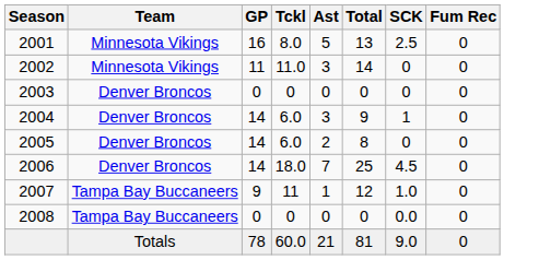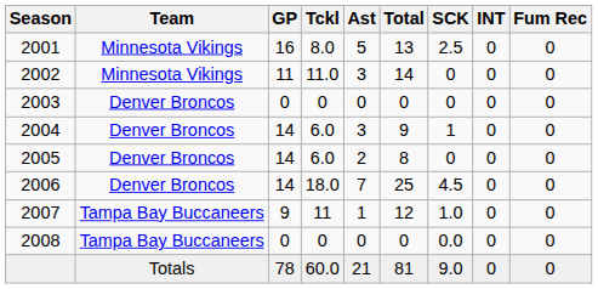 <table class="wikitable" style="text-align:center">
 <tr>
 <th>Season</th>
 <th>Team</th>
 <th>GP</th>
 <th>Tckl</th>
 <th>Ast</th>
 <th>Total</th>
 <th>SCK</th>
+<th>INT</th>
 <th>Fum Rec</th>
 </tr>
 <tr>
 <td>2001</td>
 <td><a href='#'>Minnesota Vikings</a></td>
 <td>16</td>
 <td>8.0</td>
 <td>5</td>
 <td>13</td>
 <td>2.5</td>
 <td>0</td>
+<td>0</td>
 </tr>
 <tr>
 <td>2002</td>
 <td><a href='#'>Minnesota Vikings</a></td>
 <td>11</td>
 <td>11.0</td>
 <td>3</td>
 <td>14</td>
 <td>0</td>
 <td>0</td>
+<td>0</td>
 </tr>
 <tr>
 <td>2003</td>
 <td><a href='#'>Denver Broncos</a></td>
+<td>0</td>
 <td>0</td>
 <td>0</td>
 <td>0</td>
 <td>0</td>
 <td>0</td>
 <td>0</td>
 </tr>
 <tr>
 <td>2004</td>
 <td><a href='#'>Denver Broncos</a></td>
 <td>14</td>
 <td>6.0</td>
 <td>3</td>
 <td>9</td>
 <td>1</td>
 <td>0</td>
+<td>0</td>
 </tr>
 <tr>
 <td>2005</td>
 <td><a href='#'>Denver Broncos</a></td>
 <td>14</td>
 <td>6.0</td>
 <td>2</td>
 <td>8</td>
+<td>0</td>
 <td>0</td>
 <td>0</td>
 </tr>
 <tr>
 <td>2006</td>
 <td><a href='#'>Denver Broncos</a></td>
 <td>14</td>
 <td>18.0</td>
 <td>7</td>
 <td>25</td>
 <td>4.5</td>
 <td>0</td>
+<td>0</td>
 </tr>
 <tr>
 <td>2007</td>
 <td><a href='#'>Tampa Bay Buccaneers</a></td>
 <td>9</td>
 <td>11</td>
 <td>1</td>
 <td>12</td>
 <td>1.0</td>
+<td>0</td>
 <td>0</td>
 </tr>
 <tr>
 <td>2008</td>
 <td><a href='#'>Tampa Bay Buccaneers</a></td>
 <td>0</td>
 <td>0</td>
 <td>0</td>
 <td>0</td>
 <td>0.0</td>
 <td>0</td>
+<td>0</td>
 </tr>
 <tr bgcolor="#f0f0f0">
 <td></td>
 <td>Totals</td>
 <td>78</td>
 <td>60.0</td>
 <td>21</td>
 <td>81</td>
 <td>9.0</td>
 <td>0</td>
+<td>0</td>
 </tr>
 </table>
